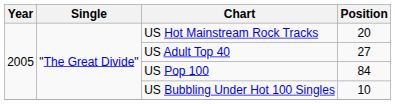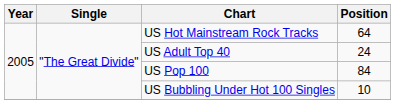 <table class="wikitable">
 <tr>
 <th>Year</th>
 <th>Single</th>
 <th>Chart</th>
 <th>Position</th>
 </tr>
 <tr>
 <td rowspan="4">2005</td>
 <td rowspan="4">"<a href='#'>The Great Divide</a>"</td>
 <td>US <a href='#'>Hot Mainstream Rock Tracks</a></td>
-<td align="center">20</td>
+<td align="center">64</td>
 </tr>
 <tr>
 <td>US <a href='#'>Adult Top 40</a></td>
-<td align="center">27</td>
+<td align="center">24</td>
 </tr>
 <tr>
 <td>US <a href='#'>Pop 100</a></td>
 <td align="center">84</td>
 </tr>
 <tr>
 <td>US <a href='#'>Bubbling Under Hot 100 Singles</a></td>
 <td align="center">10</td>
 </tr>
 <tr>
 </tr>
 </table>
